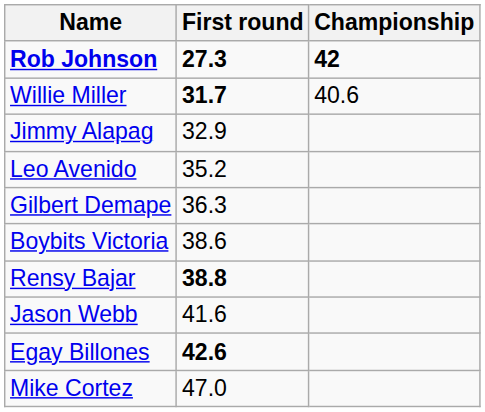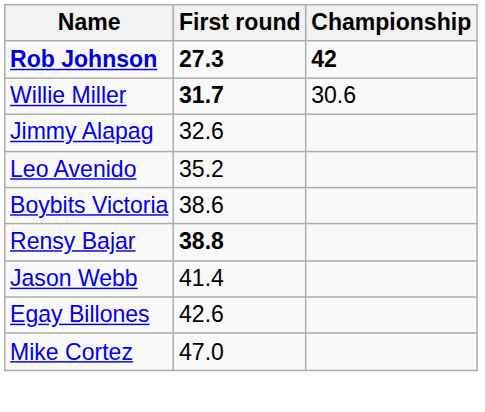 <table class=wikitable>
 <tr>
 <th>Name</th>
 <th>First round</th>
 <th>Championship</th>
 </tr>
 <tr>
 <td><strong><a href='#'>Rob Johnson</a></strong></td>
 <td><strong>27.3</strong></td>
 <td><strong>42</strong></td>
 </tr>
 <tr>
 <td><a href='#'>Willie Miller</a></td>
 <td><strong>31.7</strong></td>
-<td>40.6</td>
+<td>30.6</td>
 </tr>
 <tr>
 <td><a href='#'>Jimmy Alapag</a></td>
-<td>32.9</td>
+<td>32.6</td>
 <td></td>
 </tr>
 <tr>
 <td><a href='#'>Leo Avenido</a></td>
 <td>35.2</td>
-<td></td>
-</tr>
-<tr>
-<td><a href='#'>Gilbert Demape</a></td>
-<td>36.3</td>
 <td></td>
 </tr>
 <tr>
 <td><a href='#'>Boybits Victoria</a></td>
 <td>38.6</td>
 <td></td>
 </tr>
 <tr>
 <td><a href='#'>Rensy Bajar</a></td>
 <td><strong>38.8</strong></td>
 <td></td>
 </tr>
 <tr>
 <td><a href='#'>Jason Webb</a></td>
-<td>41.6</td>
+<td>41.4</td>
 <td></td>
 </tr>
 <tr>
 <td><a href='#'>Egay Billones</a></td>
-<td><strong>42.6</strong></td>
+<td>42.6</td>
 <td></td>
 </tr>
 <tr>
 <td><a href='#'>Mike Cortez</a></td>
 <td>47.0</td>
 <td></td>
 </tr>
 </table>
